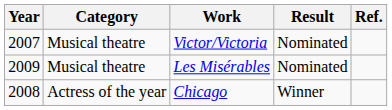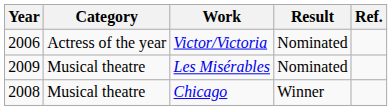 <table class=wikitable>
 <tr>
 <th>Year</th>
 <th>Category</th>
 <th>Work</th>
 <th>Result</th>
 <th>Ref.</th>
 </tr>
 <tr>
-<td>2007</td>
-<td>Musical theatre</td>
+<td>2006</td>
+<td>Actress of the year</td>
 <td><em><a href='#'>Victor/Victoria</a></em></td>
 <td>Nominated</td>
 <td align=center></td>
 </tr>
 <tr>
 <td>2009</td>
 <td>Musical theatre</td>
 <td><em><a href='#'>Les Misérables</a></em></td>
 <td>Nominated</td>
 <td align=center></td>
 </tr>
 <tr>
 <td>2008</td>
-<td>Actress of the year</td>
+<td>Musical theatre</td>
 <td><em><a href='#'>Chicago</a></em></td>
 <td>Winner</td>
 <td align=center></td>
 </tr>
 </table>
